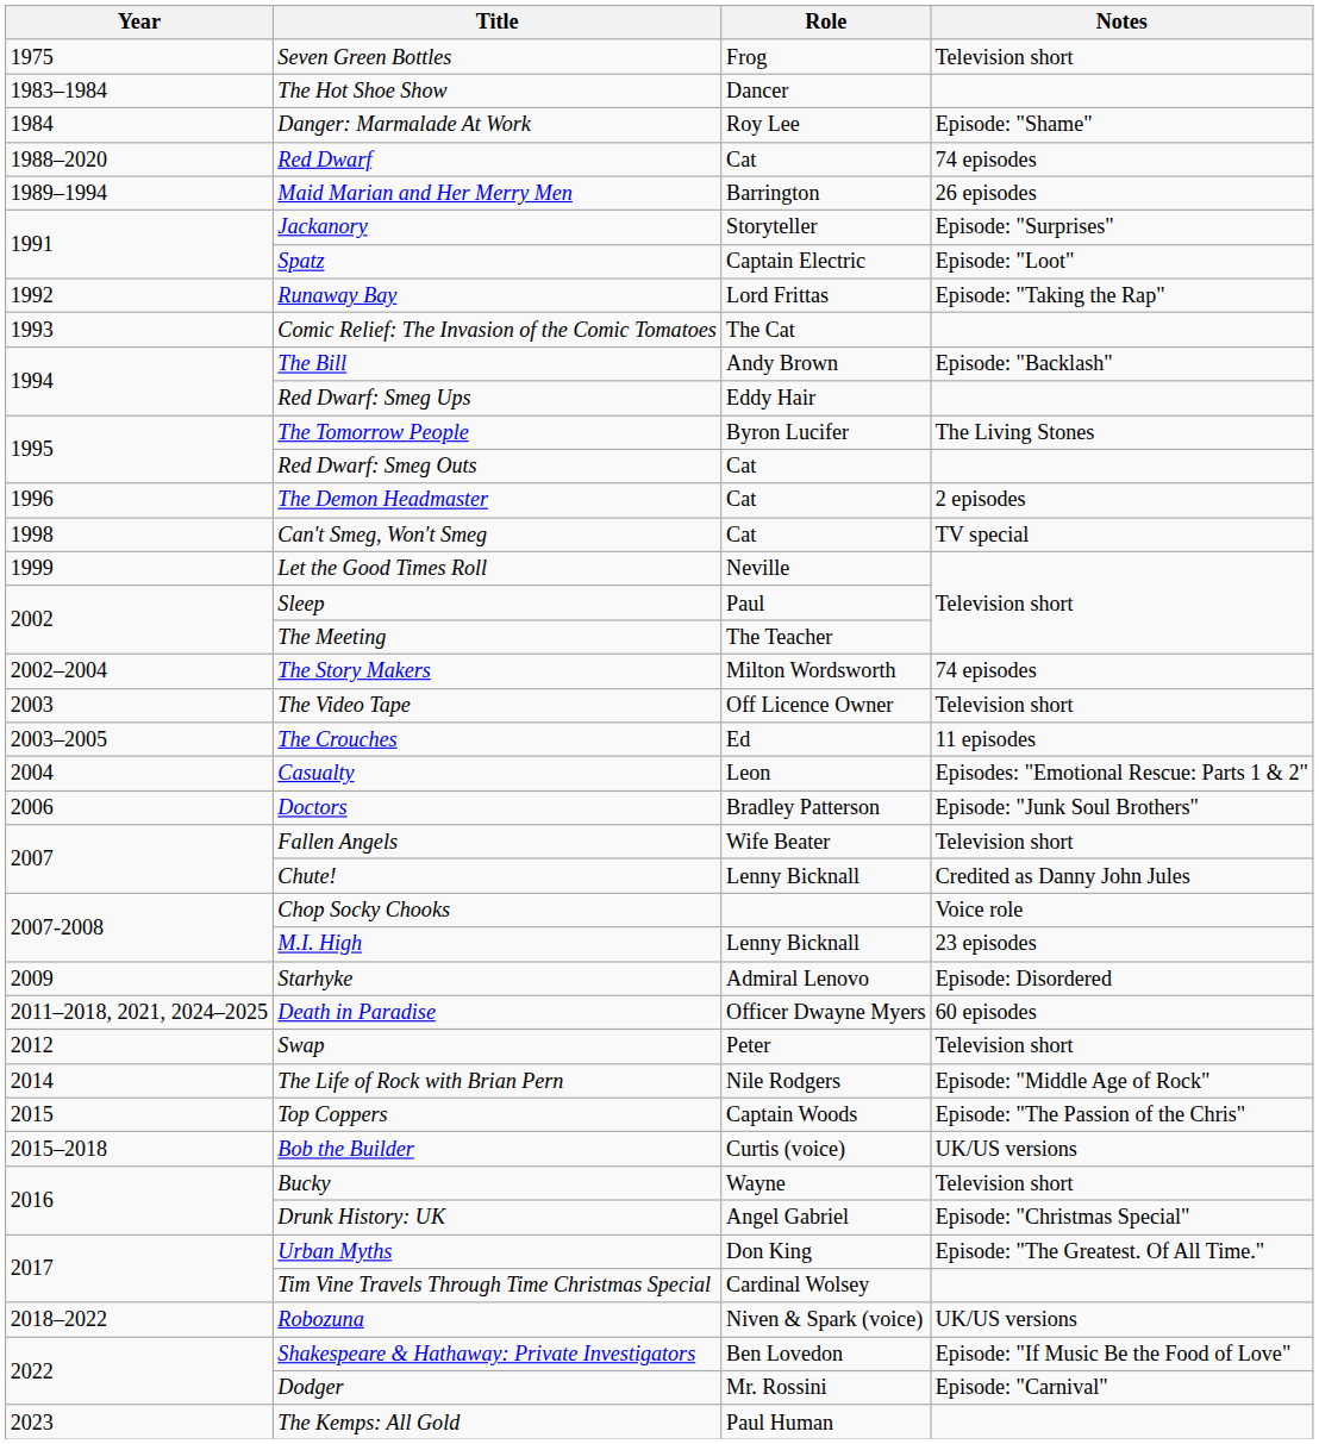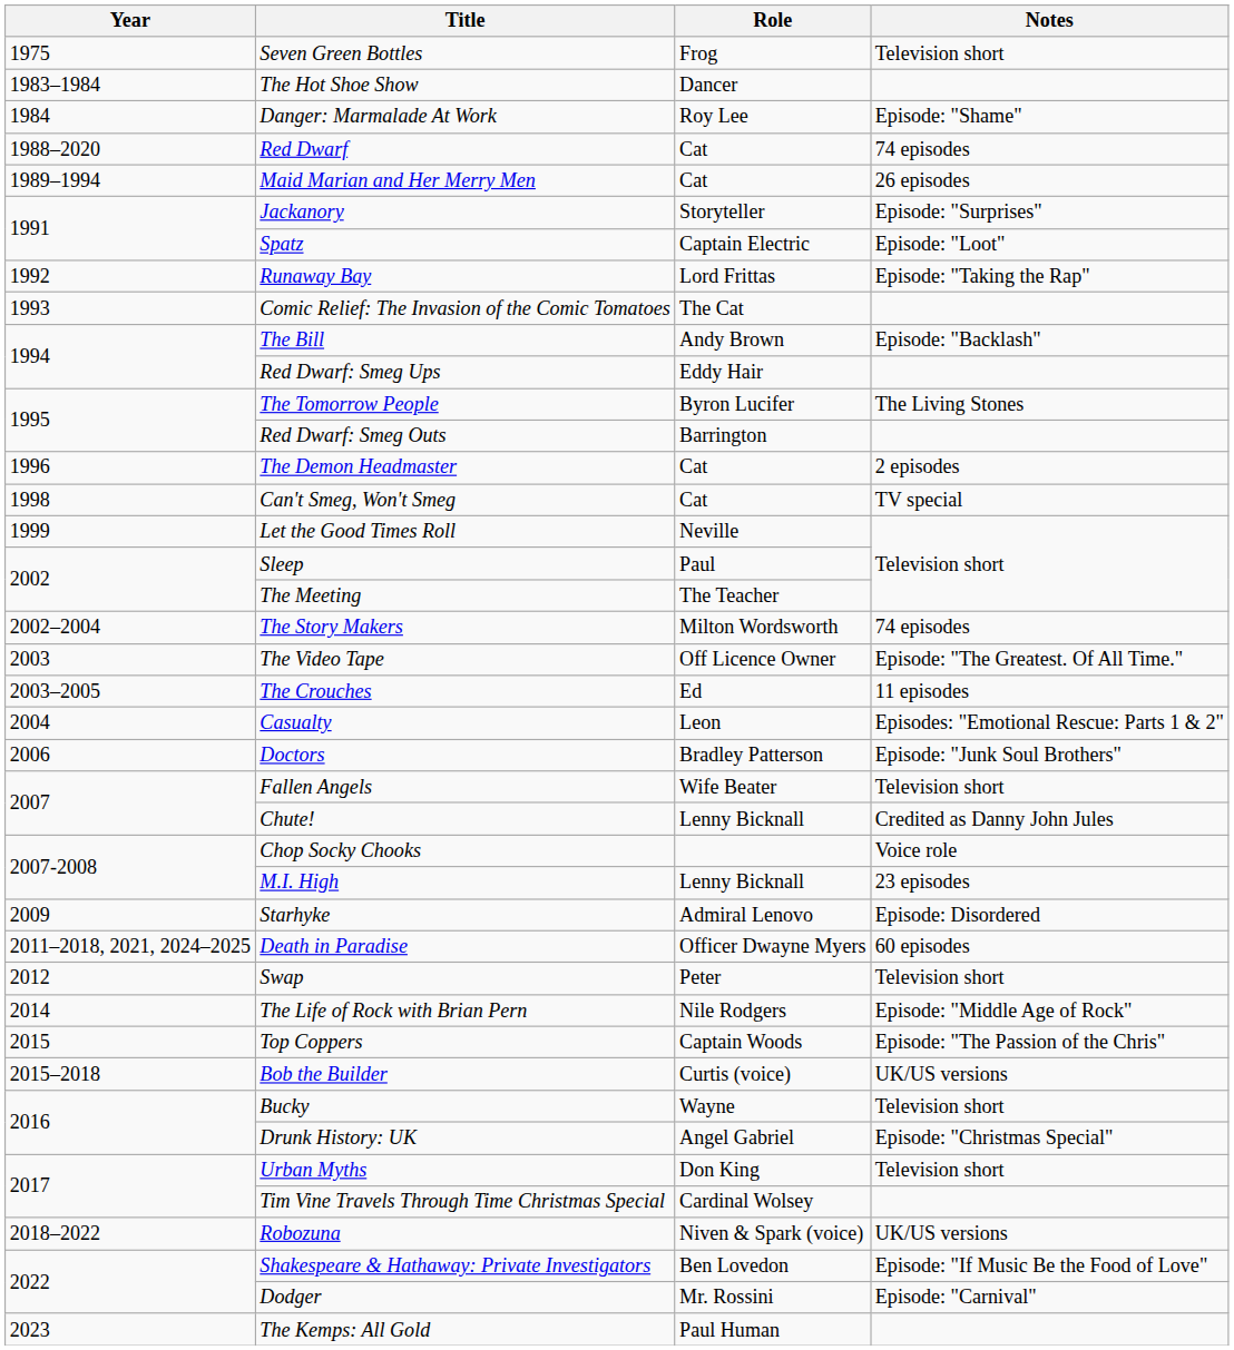 <table class="wikitable sortable">
 <tr>
 <th>Year</th>
 <th>Title</th>
 <th>Role</th>
 <th>Notes</th>
 </tr>
 <tr>
 <td>1975</td>
 <td><em>Seven Green Bottles</em></td>
 <td>Frog</td>
 <td>Television short</td>
 </tr>
 <tr>
 <td>1983–1984</td>
 <td data-sort-value="Hot Shoe Show, The"><em>The Hot Shoe Show</em></td>
 <td>Dancer</td>
 <td></td>
 </tr>
 <tr>
 <td>1984</td>
 <td><em>Danger: Marmalade At Work</em></td>
 <td>Roy Lee</td>
 <td>Episode: "Shame"</td>
 </tr>
 <tr>
 <td>1988–2020</td>
 <td><em><a href='#'>Red Dwarf</a></em></td>
 <td>Cat</td>
 <td>74 episodes</td>
 </tr>
 <tr>
 <td>1989–1994</td>
 <td><em><a href='#'>Maid Marian and Her Merry Men</a></em></td>
-<td>Barrington</td>
+<td>Cat</td>
 <td>26 episodes</td>
 </tr>
 <tr>
 <td rowspan="2">1991</td>
 <td><em><a href='#'>Jackanory</a></em></td>
 <td>Storyteller</td>
 <td>Episode: "Surprises"</td>
 </tr>
 <tr>
 <td><em><a href='#'>Spatz</a></em></td>
 <td>Captain Electric</td>
 <td>Episode: "Loot"</td>
 </tr>
 <tr>
 <td>1992</td>
 <td><em><a href='#'>Runaway Bay</a></em></td>
 <td>Lord Frittas</td>
 <td>Episode: "Taking the Rap"</td>
 </tr>
 <tr>
 <td>1993</td>
 <td><em>Comic Relief: The Invasion of the Comic Tomatoes</em></td>
 <td>The Cat</td>
 <td></td>
 </tr>
 <tr>
 <td rowspan="2">1994</td>
 <td data-sort-value="Bill, The"><em><a href='#'>The Bill</a></em></td>
 <td>Andy Brown</td>
 <td>Episode: "Backlash"</td>
 </tr>
 <tr>
 <td><em>Red Dwarf: Smeg Ups</em></td>
 <td>Eddy Hair</td>
 <td></td>
 </tr>
 <tr>
 <td rowspan="2">1995</td>
 <td data-sort-value="Tomorrow People, The"><em><a href='#'>The Tomorrow People</a></em></td>
 <td>Byron Lucifer</td>
 <td>The Living Stones</td>
 </tr>
 <tr>
 <td><em>Red Dwarf: Smeg Outs</em></td>
-<td>Cat</td>
+<td>Barrington</td>
 <td></td>
 </tr>
 <tr>
 <td>1996</td>
 <td data-sort-value="Demon Headmaster, The"><em><a href='#'>The Demon Headmaster</a></em></td>
 <td>Cat</td>
 <td>2 episodes</td>
 </tr>
 <tr>
 <td>1998</td>
 <td><em>Can't Smeg, Won't Smeg</em></td>
 <td>Cat</td>
 <td>TV special</td>
 </tr>
 <tr>
 <td>1999</td>
 <td><em>Let the Good Times Roll</em></td>
 <td>Neville</td>
 <td rowspan="3">Television short</td>
 </tr>
 <tr>
 <td rowspan="2">2002</td>
 <td><em>Sleep</em></td>
 <td>Paul</td>
 </tr>
 <tr>
 <td data-sort-value="Meeting, The"><em>The Meeting</em></td>
 <td>The Teacher</td>
 </tr>
 <tr>
 <td>2002–2004</td>
 <td data-sort-value="Story Makers, The"><em><a href='#'>The Story Makers</a></em></td>
 <td>Milton Wordsworth</td>
 <td>74 episodes</td>
 </tr>
 <tr>
 <td>2003</td>
 <td data-sort-value="Video Tape, The"><em>The Video Tape</em></td>
 <td>Off Licence Owner</td>
-<td>Television short</td>
+<td>Episode: "The Greatest. Of All Time."</td>
 </tr>
 <tr>
 <td>2003–2005</td>
 <td data-sort-value="Crouches, The"><em><a href='#'>The Crouches</a></em></td>
 <td>Ed</td>
 <td>11 episodes</td>
 </tr>
 <tr>
 <td>2004</td>
 <td><em><a href='#'>Casualty</a></em></td>
 <td>Leon</td>
 <td>Episodes: "Emotional Rescue: Parts 1 & 2"</td>
 </tr>
 <tr>
 <td>2006</td>
 <td><em><a href='#'>Doctors</a></em></td>
 <td>Bradley Patterson</td>
 <td>Episode: "Junk Soul Brothers"</td>
 </tr>
 <tr>
 <td rowspan="2">2007</td>
 <td><em>Fallen Angels</em></td>
 <td>Wife Beater</td>
 <td>Television short</td>
 </tr>
 <tr>
 <td><em>Chute!</em></td>
 <td>Lenny Bicknall</td>
 <td>Credited as Danny John Jules</td>
 </tr>
 <tr>
 <td rowspan="2">2007-2008</td>
 <td><em>Chop Socky Chooks</em></td>
 <td></td>
 <td>Voice role</td>
 </tr>
 <tr>
 <td><em><a href='#'>M.I. High</a></em></td>
 <td>Lenny Bicknall</td>
 <td>23 episodes</td>
 </tr>
 <tr>
 <td>2009</td>
 <td><em>Starhyke</em></td>
 <td>Admiral Lenovo</td>
 <td>Episode: Disordered</td>
 </tr>
 <tr>
 <td>2011–2018, 2021, 2024–2025</td>
 <td><em><a href='#'>Death in Paradise</a></em></td>
 <td>Officer Dwayne Myers</td>
 <td>60 episodes</td>
 </tr>
 <tr>
 <td>2012</td>
 <td><em>Swap</em></td>
 <td>Peter</td>
 <td>Television short</td>
 </tr>
 <tr>
 <td>2014</td>
 <td data-sort-value="Life of Rock with Brian Pern, The"><em>The Life of Rock with Brian Pern</em></td>
 <td>Nile Rodgers</td>
 <td>Episode: "Middle Age of Rock"</td>
 </tr>
 <tr>
 <td>2015</td>
 <td><em>Top Coppers</em></td>
 <td>Captain Woods</td>
 <td>Episode: "The Passion of the Chris"</td>
 </tr>
 <tr>
 <td>2015–2018</td>
 <td><em><a href='#'>Bob the Builder</a></em></td>
 <td>Curtis (voice)</td>
 <td>UK/US versions</td>
 </tr>
 <tr>
 <td rowspan="2">2016</td>
 <td><em>Bucky</em></td>
 <td>Wayne</td>
 <td>Television short</td>
 </tr>
 <tr>
 <td><em>Drunk History: UK</em></td>
 <td>Angel Gabriel</td>
 <td>Episode: "Christmas Special"</td>
 </tr>
 <tr>
 <td rowspan="2">2017</td>
 <td><em><a href='#'>Urban Myths</a></em></td>
 <td>Don King</td>
-<td>Episode: "The Greatest. Of All Time."</td>
+<td>Television short</td>
 </tr>
 <tr>
 <td><em>Tim Vine Travels Through Time Christmas Special</em></td>
 <td>Cardinal Wolsey</td>
 </tr>
 <tr>
 <td>2018–2022</td>
 <td><em><a href='#'>Robozuna</a></em></td>
 <td>Niven & Spark (voice)</td>
 <td>UK/US versions</td>
 </tr>
 <tr>
 <td rowspan="2">2022</td>
 <td><em><a href='#'>Shakespeare & Hathaway: Private Investigators</a></em></td>
 <td>Ben Lovedon</td>
 <td>Episode: "If Music Be the Food of Love"</td>
 </tr>
 <tr>
 <td><em>Dodger</em></td>
 <td>Mr. Rossini</td>
 <td>Episode: "Carnival"</td>
 </tr>
 <tr>
 <td>2023</td>
 <td data-sort-value="Kemps: All Gold, The"><em>The Kemps: All Gold</em></td>
 <td>Paul Human</td>
 <td></td>
 </tr>
 </table>
